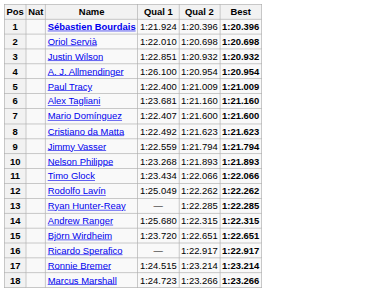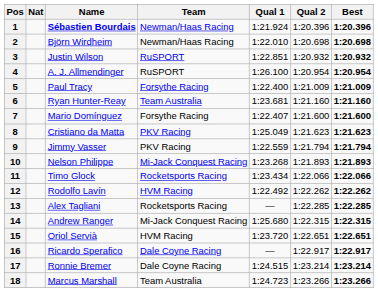 <table class="wikitable" style="font-size: 95%;">
 <tr>
 <th>Pos</th>
 <th>Nat</th>
 <th>Name</th>
+<th>Team</th>
 <th>Qual 1</th>
 <th>Qual 2</th>
 <th>Best</th>
 </tr>
 <tr>
 <th>1</th>
 <td></td>
 <td><strong><a href='#'>Sébastien Bourdais</a></strong></td>
+<td><a href='#'>Newman/Haas Racing</a></td>
 <td>1:21.924</td>
 <td>1:20.396</td>
 <td><strong>1:20.396</strong></td>
 </tr>
 <tr>
 <th>2</th>
 <td></td>
-<td><a href='#'>Oriol Servià</a></td>
+<td><a href='#'>Björn Wirdheim</a></td>
+<td>Newman/Haas Racing</td>
 <td>1:22.010</td>
 <td>1:20.698</td>
 <td><strong>1:20.698</strong></td>
 </tr>
 <tr>
 <th>3</th>
 <td></td>
 <td><a href='#'>Justin Wilson</a></td>
+<td><a href='#'>RuSPORT</a></td>
 <td>1:22.851</td>
 <td>1:20.932</td>
 <td><strong>1:20.932</strong></td>
 </tr>
 <tr>
 <th>4</th>
 <td></td>
 <td><a href='#'>A. J. Allmendinger</a></td>
+<td>RuSPORT</td>
 <td>1:26.100</td>
 <td>1:20.954</td>
 <td><strong>1:20.954</strong></td>
 </tr>
 <tr>
 <th>5</th>
 <td></td>
 <td><a href='#'>Paul Tracy</a></td>
+<td><a href='#'>Forsythe Racing</a></td>
 <td>1:22.400</td>
 <td>1:21.009</td>
 <td><strong>1:21.009</strong></td>
 </tr>
 <tr>
 <th>6</th>
 <td></td>
-<td><a href='#'>Alex Tagliani</a></td>
+<td><a href='#'>Ryan Hunter-Reay</a></td>
+<td><a href='#'>Team Australia</a></td>
 <td>1:23.681</td>
 <td>1:21.160</td>
 <td><strong>1:21.160</strong></td>
 </tr>
 <tr>
 <th>7</th>
 <td></td>
 <td><a href='#'>Mario Domínguez</a></td>
+<td>Forsythe Racing</td>
 <td>1:22.407</td>
 <td>1:21.600</td>
 <td><strong>1:21.600</strong></td>
 </tr>
 <tr>
 <th>8</th>
 <td></td>
 <td><a href='#'>Cristiano da Matta</a></td>
-<td>1:22.492</td>
+<td><a href='#'>PKV Racing</a></td>
+<td>1:25.049</td>
 <td>1:21.623</td>
 <td><strong>1:21.623</strong></td>
 </tr>
 <tr>
 <th>9</th>
 <td></td>
 <td><a href='#'>Jimmy Vasser</a></td>
+<td>PKV Racing</td>
 <td>1:22.559</td>
 <td>1:21.794</td>
 <td><strong>1:21.794</strong></td>
 </tr>
 <tr>
 <th>10</th>
 <td></td>
 <td><a href='#'>Nelson Philippe</a></td>
+<td><a href='#'>Mi-Jack Conquest Racing</a></td>
 <td>1:23.268</td>
 <td>1:21.893</td>
 <td><strong>1:21.893</strong></td>
 </tr>
 <tr>
 <th>11</th>
 <td></td>
 <td><a href='#'>Timo Glock</a></td>
+<td><a href='#'>Rocketsports Racing</a></td>
 <td>1:23.434</td>
 <td>1:22.066</td>
 <td><strong>1:22.066</strong></td>
 </tr>
 <tr>
 <th>12</th>
 <td></td>
 <td><a href='#'>Rodolfo Lavín</a></td>
-<td>1:25.049</td>
+<td><a href='#'>HVM Racing</a></td>
+<td>1:22.492</td>
 <td>1:22.262</td>
 <td><strong>1:22.262</strong></td>
 </tr>
 <tr>
 <th>13</th>
 <td></td>
-<td><a href='#'>Ryan Hunter-Reay</a></td>
+<td><a href='#'>Alex Tagliani</a></td>
+<td>Rocketsports Racing</td>
 <td align="center">—</td>
 <td>1:22.285</td>
 <td><strong>1:22.285</strong></td>
 </tr>
 <tr>
 <th>14</th>
 <td></td>
 <td><a href='#'>Andrew Ranger</a></td>
+<td>Mi-Jack Conquest Racing</td>
 <td>1:25.680</td>
 <td>1:22.315</td>
 <td><strong>1:22.315</strong></td>
 </tr>
 <tr>
 <th>15</th>
 <td></td>
-<td><a href='#'>Björn Wirdheim</a></td>
+<td><a href='#'>Oriol Servià</a></td>
+<td>HVM Racing</td>
 <td>1:23.720</td>
 <td>1:22.651</td>
 <td><strong>1:22.651</strong></td>
 </tr>
 <tr>
 <th>16</th>
 <td></td>
 <td><a href='#'>Ricardo Sperafico</a></td>
+<td><a href='#'>Dale Coyne Racing</a></td>
 <td align="center">—</td>
 <td>1:22.917</td>
 <td><strong>1:22.917</strong></td>
 </tr>
 <tr>
 <th>17</th>
 <td></td>
 <td><a href='#'>Ronnie Bremer</a></td>
+<td>Dale Coyne Racing</td>
 <td>1:24.515</td>
 <td>1:23.214</td>
 <td><strong>1:23.214</strong></td>
 </tr>
 <tr>
 <th>18</th>
 <td></td>
 <td><a href='#'>Marcus Marshall</a></td>
+<td>Team Australia</td>
 <td>1:24.723</td>
 <td>1:23.266</td>
 <td><strong>1:23.266</strong></td>
 </tr>
 </table>
